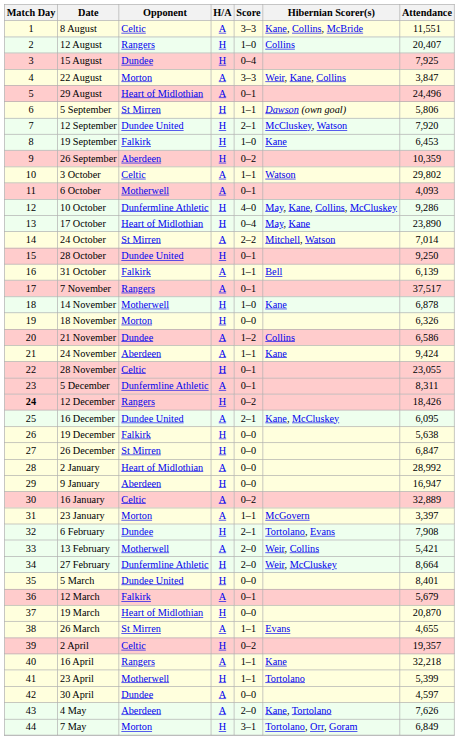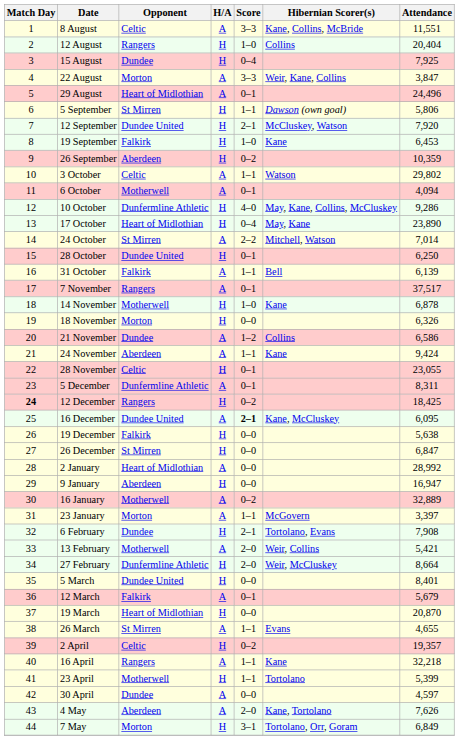 <table class="wikitable" style="text-align:center">
 <tr>
 <th>Match Day</th>
 <th>Date</th>
 <th>Opponent</th>
 <th>H/A</th>
 <th>Score</th>
 <th>Hibernian Scorer(s)</th>
 <th>Attendance</th>
 </tr>
 <tr bgcolor="#ffffdd">
 <td>1</td>
 <td align=left>8 August</td>
 <td align=left><a href='#'>Celtic</a></td>
 <td><a href='#'>A</a></td>
 <td>3–3</td>
 <td align=left><a href='#'>Kane</a>, <a href='#'>Collins</a>, <a href='#'>McBride</a></td>
 <td>11,551</td>
 </tr>
 <tr bgcolor="#eeffee">
 <td>2</td>
 <td align=left>12 August</td>
 <td align=left><a href='#'>Rangers</a></td>
 <td><a href='#'>H</a></td>
 <td>1–0</td>
 <td align=left><a href='#'>Collins</a></td>
-<td>20,407</td>
+<td>20,404</td>
 </tr>
 <tr bgcolor="#ffcccc">
 <td>3</td>
 <td align=left>15 August</td>
 <td align=left><a href='#'>Dundee</a></td>
 <td><a href='#'>H</a></td>
 <td>0–4</td>
 <td align=left></td>
 <td>7,925</td>
 </tr>
 <tr bgcolor="#ffffdd">
 <td>4</td>
 <td align=left>22 August</td>
 <td align=left><a href='#'>Morton</a></td>
 <td><a href='#'>A</a></td>
 <td>3–3</td>
 <td align=left><a href='#'>Weir</a>, <a href='#'>Kane</a>, <a href='#'>Collins</a></td>
 <td>3,847</td>
 </tr>
 <tr bgcolor="#ffcccc">
 <td>5</td>
 <td align=left>29 August</td>
 <td align=left><a href='#'>Heart of Midlothian</a></td>
 <td><a href='#'>A</a></td>
 <td>0–1</td>
 <td align=left></td>
 <td>24,496</td>
 </tr>
 <tr bgcolor="#ffffdd">
 <td>6</td>
 <td align=left>5 September</td>
 <td align=left><a href='#'>St Mirren</a></td>
 <td><a href='#'>H</a></td>
 <td>1–1</td>
 <td align=left><em><a href='#'>Dawson</a> (own goal)</em></td>
 <td>5,806</td>
 </tr>
 <tr bgcolor="#eeffee">
 <td>7</td>
 <td align=left>12 September</td>
 <td align=left><a href='#'>Dundee United</a></td>
 <td><a href='#'>H</a></td>
 <td>2–1</td>
 <td align=left><a href='#'>McCluskey</a>, <a href='#'>Watson</a></td>
 <td>7,920</td>
 </tr>
 <tr bgcolor="#eeffee">
 <td>8</td>
 <td align=left>19 September</td>
 <td align=left><a href='#'>Falkirk</a></td>
 <td><a href='#'>H</a></td>
 <td>1–0</td>
 <td align=left><a href='#'>Kane</a></td>
 <td>6,453</td>
 </tr>
 <tr bgcolor="#ffcccc">
 <td>9</td>
 <td align=left>26 September</td>
 <td align=left><a href='#'>Aberdeen</a></td>
 <td><a href='#'>H</a></td>
 <td>0–2</td>
 <td align=left></td>
 <td>10,359</td>
 </tr>
 <tr bgcolor="#ffffdd">
 <td>10</td>
 <td align=left>3 October</td>
 <td align=left><a href='#'>Celtic</a></td>
 <td><a href='#'>A</a></td>
 <td>1–1</td>
 <td align=left><a href='#'>Watson</a></td>
 <td>29,802</td>
 </tr>
 <tr bgcolor="#ffcccc">
 <td>11</td>
 <td align=left>6 October</td>
 <td align=left><a href='#'>Motherwell</a></td>
 <td><a href='#'>A</a></td>
 <td>0–1</td>
 <td align=left></td>
-<td>4,093</td>
+<td>4,094</td>
 </tr>
 <tr bgcolor="#eeffee">
 <td>12</td>
 <td align=left>10 October</td>
 <td align=left><a href='#'>Dunfermline Athletic</a></td>
 <td><a href='#'>H</a></td>
 <td>4–0</td>
 <td align=left><a href='#'>May</a>, <a href='#'>Kane</a>, <a href='#'>Collins</a>, <a href='#'>McCluskey</a></td>
 <td>9,286</td>
 </tr>
 <tr bgcolor="#eeffee">
 <td>13</td>
 <td align=left>17 October</td>
 <td align=left><a href='#'>Heart of Midlothian</a></td>
 <td><a href='#'>H</a></td>
 <td>0–4</td>
 <td align=left><a href='#'>May</a>, <a href='#'>Kane</a></td>
 <td>23,890</td>
 </tr>
 <tr bgcolor="#ffffdd">
 <td>14</td>
 <td align=left>24 October</td>
 <td align=left><a href='#'>St Mirren</a></td>
 <td><a href='#'>A</a></td>
 <td>2–2</td>
 <td align=left><a href='#'>Mitchell</a>, <a href='#'>Watson</a></td>
 <td>7,014</td>
 </tr>
 <tr bgcolor="#ffcccc">
 <td>15</td>
 <td align=left>28 October</td>
 <td align=left><a href='#'>Dundee United</a></td>
 <td><a href='#'>H</a></td>
 <td>0–1</td>
 <td align=left></td>
-<td>9,250</td>
+<td>6,250</td>
 </tr>
 <tr bgcolor="#ffffdd">
 <td>16</td>
 <td align=left>31 October</td>
 <td align=left><a href='#'>Falkirk</a></td>
 <td><a href='#'>A</a></td>
 <td>1–1</td>
 <td align=left><a href='#'>Bell</a></td>
 <td>6,139</td>
 </tr>
 <tr bgcolor="#ffcccc">
 <td>17</td>
 <td align=left>7 November</td>
 <td align=left><a href='#'>Rangers</a></td>
 <td><a href='#'>A</a></td>
 <td>0–1</td>
 <td align=left></td>
 <td>37,517</td>
 </tr>
 <tr bgcolor="#eeffee">
 <td>18</td>
 <td align=left>14 November</td>
 <td align=left><a href='#'>Motherwell</a></td>
 <td><a href='#'>H</a></td>
 <td>1–0</td>
 <td align=left><a href='#'>Kane</a></td>
 <td>6,878</td>
 </tr>
 <tr bgcolor="#ffffdd">
 <td>19</td>
 <td align=left>18 November</td>
 <td align=left><a href='#'>Morton</a></td>
 <td><a href='#'>H</a></td>
 <td>0–0</td>
 <td align=left></td>
 <td>6,326</td>
 </tr>
 <tr bgcolor="#ffcccc">
 <td>20</td>
 <td align=left>21 November</td>
 <td align=left><a href='#'>Dundee</a></td>
 <td><a href='#'>A</a></td>
 <td>1–2</td>
 <td align=left><a href='#'>Collins</a></td>
 <td>6,586</td>
 </tr>
 <tr bgcolor="#ffffdd">
 <td>21</td>
 <td align=left>24 November</td>
 <td align=left><a href='#'>Aberdeen</a></td>
 <td><a href='#'>A</a></td>
 <td>1–1</td>
 <td align=left><a href='#'>Kane</a></td>
 <td>9,424</td>
 </tr>
 <tr bgcolor="#ffcccc">
 <td>22</td>
 <td align=left>28 November</td>
 <td align=left><a href='#'>Celtic</a></td>
 <td><a href='#'>H</a></td>
 <td>0–1</td>
 <td align=left></td>
 <td>23,055</td>
 </tr>
 <tr bgcolor="#ffcccc">
 <td>23</td>
 <td align=left>5 December</td>
 <td align=left><a href='#'>Dunfermline Athletic</a></td>
 <td><a href='#'>A</a></td>
 <td>0–1</td>
 <td align=left></td>
 <td>8,311</td>
 </tr>
 <tr bgcolor="#ffcccc">
 <td><strong>24</strong></td>
 <td align=left>12 December</td>
 <td align=left><a href='#'>Rangers</a></td>
 <td><a href='#'>H</a></td>
 <td>0–2</td>
 <td align=left></td>
-<td>18,426</td>
+<td>18,425</td>
 </tr>
 <tr bgcolor="#eeffee">
 <td>25</td>
 <td align=left>16 December</td>
 <td align=left><a href='#'>Dundee United</a></td>
 <td><a href='#'>A</a></td>
-<td>2–1</td>
+<td><strong>2–1</strong></td>
 <td align=left><a href='#'>Kane</a>, <a href='#'>McCluskey</a></td>
 <td>6,095</td>
 </tr>
 <tr bgcolor="#ffffdd">
 <td>26</td>
 <td align=left>19 December</td>
 <td align=left><a href='#'>Falkirk</a></td>
 <td><a href='#'>H</a></td>
 <td>0–0</td>
 <td align=left></td>
 <td>5,638</td>
 </tr>
 <tr bgcolor="#ffffdd">
 <td>27</td>
 <td align=left>26 December</td>
 <td align=left><a href='#'>St Mirren</a></td>
 <td><a href='#'>H</a></td>
 <td>0–0</td>
 <td align=left></td>
 <td>6,847</td>
 </tr>
 <tr bgcolor="#ffffdd">
 <td>28</td>
 <td align=left>2 January</td>
 <td align=left><a href='#'>Heart of Midlothian</a></td>
 <td><a href='#'>A</a></td>
 <td>0–0</td>
 <td align=left></td>
 <td>28,992</td>
 </tr>
 <tr bgcolor="#ffffdd">
 <td>29</td>
 <td align=left>9 January</td>
 <td align=left><a href='#'>Aberdeen</a></td>
 <td><a href='#'>H</a></td>
 <td>0–0</td>
 <td align=left></td>
 <td>16,947</td>
 </tr>
 <tr bgcolor="#ffcccc">
 <td>30</td>
 <td align=left>16 January</td>
-<td align=left><a href='#'>Celtic</a></td>
+<td align=left><a href='#'>Motherwell</a></td>
 <td><a href='#'>A</a></td>
 <td>0–2</td>
 <td align=left></td>
 <td>32,889</td>
 </tr>
 <tr bgcolor="#ffffdd">
 <td>31</td>
 <td align=left>23 January</td>
 <td align=left><a href='#'>Morton</a></td>
 <td><a href='#'>A</a></td>
 <td>1–1</td>
 <td align=left><a href='#'>McGovern</a></td>
 <td>3,397</td>
 </tr>
 <tr bgcolor="#eeffee">
 <td>32</td>
 <td align=left>6 February</td>
 <td align=left><a href='#'>Dundee</a></td>
 <td><a href='#'>H</a></td>
 <td>2–1</td>
 <td align=left><a href='#'>Tortolano</a>, <a href='#'>Evans</a></td>
 <td>7,908</td>
 </tr>
 <tr bgcolor="#eeffee">
 <td>33</td>
 <td align=left>13 February</td>
 <td align=left><a href='#'>Motherwell</a></td>
 <td><a href='#'>A</a></td>
 <td>2–0</td>
 <td align=left><a href='#'>Weir</a>, <a href='#'>Collins</a></td>
 <td>5,421</td>
 </tr>
 <tr bgcolor="#eeffee">
 <td>34</td>
 <td align=left>27 February</td>
 <td align=left><a href='#'>Dunfermline Athletic</a></td>
 <td><a href='#'>H</a></td>
 <td>2–0</td>
 <td align=left><a href='#'>Weir</a>, <a href='#'>McCluskey</a></td>
 <td>8,664</td>
 </tr>
 <tr bgcolor="#ffffdd">
 <td>35</td>
 <td align=left>5 March</td>
 <td align=left><a href='#'>Dundee United</a></td>
 <td><a href='#'>H</a></td>
 <td>0–0</td>
 <td align=left></td>
 <td>8,401</td>
 </tr>
 <tr bgcolor="#ffcccc">
 <td>36</td>
 <td align=left>12 March</td>
 <td align=left><a href='#'>Falkirk</a></td>
 <td><a href='#'>A</a></td>
 <td>0–1</td>
 <td align=left></td>
 <td>5,679</td>
 </tr>
 <tr bgcolor="#ffffdd">
 <td>37</td>
 <td align=left>19 March</td>
 <td align=left><a href='#'>Heart of Midlothian</a></td>
 <td><a href='#'>H</a></td>
 <td>0–0</td>
 <td align=left></td>
 <td>20,870</td>
 </tr>
 <tr bgcolor="#ffffdd">
 <td>38</td>
 <td align=left>26 March</td>
 <td align=left><a href='#'>St Mirren</a></td>
 <td><a href='#'>A</a></td>
 <td>1–1</td>
 <td align=left><a href='#'>Evans</a></td>
 <td>4,655</td>
 </tr>
 <tr bgcolor="#ffcccc">
 <td>39</td>
 <td align=left>2 April</td>
 <td align=left><a href='#'>Celtic</a></td>
 <td><a href='#'>H</a></td>
 <td>0–2</td>
 <td align=left></td>
 <td>19,357</td>
 </tr>
 <tr bgcolor="#ffffdd">
 <td>40</td>
 <td align=left>16 April</td>
 <td align=left><a href='#'>Rangers</a></td>
 <td><a href='#'>A</a></td>
 <td>1–1</td>
 <td align=left><a href='#'>Kane</a></td>
 <td>32,218</td>
 </tr>
 <tr bgcolor="#ffffdd">
 <td>41</td>
 <td align=left>23 April</td>
 <td align=left><a href='#'>Motherwell</a></td>
 <td><a href='#'>H</a></td>
 <td>1–1</td>
 <td align=left><a href='#'>Tortolano</a></td>
 <td>5,399</td>
 </tr>
 <tr bgcolor="#ffffdd">
 <td>42</td>
 <td align=left>30 April</td>
 <td align=left><a href='#'>Dundee</a></td>
 <td><a href='#'>A</a></td>
 <td>0–0</td>
 <td align=left></td>
 <td>4,597</td>
 </tr>
 <tr bgcolor="#eeffee">
 <td>43</td>
 <td align=left>4 May</td>
 <td align=left><a href='#'>Aberdeen</a></td>
 <td><a href='#'>A</a></td>
 <td>2–0</td>
 <td align=left><a href='#'>Kane</a>, <a href='#'>Tortolano</a></td>
 <td>7,626</td>
 </tr>
 <tr bgcolor="#eeffee">
 <td>44</td>
 <td align=left>7 May</td>
 <td align=left><a href='#'>Morton</a></td>
 <td><a href='#'>H</a></td>
 <td>3–1</td>
 <td align=left><a href='#'>Tortolano</a>, <a href='#'>Orr</a>, <a href='#'>Goram</a></td>
 <td>6,849</td>
 </tr>
 <tr>
 </tr>
 </table>
